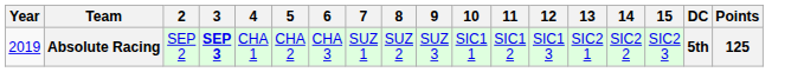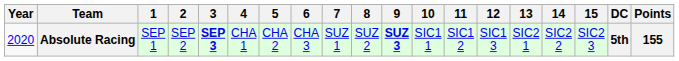 <table class="wikitable" style="text-align:center; font-size:85%">
 <tr>
 <th>Year</th>
 <th>Team</th>
+<th>1</th>
 <th>2</th>
 <th>3</th>
 <th>4</th>
 <th>5</th>
 <th>6</th>
 <th>7</th>
 <th>8</th>
 <th>9</th>
 <th>10</th>
 <th>11</th>
 <th>12</th>
 <th>13</th>
 <th>14</th>
 <th>15</th>
 <th>DC</th>
 <th>Points</th>
 </tr>
 <tr>
-<td><a href='#'>2019</a></td>
+<td><a href='#'>2020</a></td>
 <th>Absolute Racing</th>
+<td style="background:#DFFFDF;"><a href='#'>SEP<br>1</a><br></td>
 <td style="background:#DFFFDF;"><a href='#'>SEP<br>2</a><br></td>
 <td style="background:#DFFFDF;"><strong><a href='#'>SEP<br>3</a><br></strong></td>
 <td style="background:#DFFFDF;"><a href='#'>CHA<br>1</a><br></td>
 <td style="background:#DFFFDF;"><a href='#'>CHA<br>2</a><br></td>
 <td style="background:#DFFFDF;"><a href='#'>CHA<br>3</a><br></td>
 <td style="background:#DFFFDF;"><a href='#'>SUZ<br>1</a><br></td>
 <td style="background:#DFFFDF;"><a href='#'>SUZ<br>2</a><br></td>
-<td style="background:#DFFFDF;"><a href='#'>SUZ<br>3</a><br></td>
+<td style="background:#DFFFDF;"><strong><a href='#'>SUZ<br>3</a><br></strong></td>
 <td style="background:#DFFFDF;"><a href='#'>SIC1<br>1</a><br></td>
 <td style="background:#DFFFDF;"><a href='#'>SIC1<br>2</a><br></td>
 <td style="background:#DFFFDF;"><a href='#'>SIC1<br>3</a><br></td>
 <td style="background:#DFFFDF;"><a href='#'>SIC2<br>1</a><br></td>
 <td style="background:#DFFFDF;"><a href='#'>SIC2<br>2</a><br></td>
 <td style="background:#DFFFDF;"><a href='#'>SIC2<br>3</a><br></td>
 <th>5th</th>
-<th>125</th>
+<th>155</th>
 </tr>
 </table>
